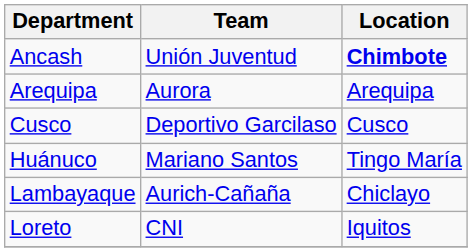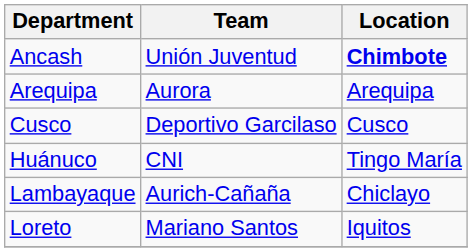 <table class="wikitable">
 <tr>
 <th>Department</th>
 <th>Team</th>
 <th>Location</th>
 </tr>
 <tr>
 <td><a href='#'>Ancash</a></td>
 <td><a href='#'>Unión Juventud</a></td>
 <td><strong><a href='#'>Chimbote</a></strong></td>
 </tr>
 <tr>
 <td><a href='#'>Arequipa</a></td>
 <td><a href='#'>Aurora</a></td>
 <td><a href='#'>Arequipa</a></td>
 </tr>
 <tr>
 <td><a href='#'>Cusco</a></td>
 <td><a href='#'>Deportivo Garcilaso</a></td>
 <td><a href='#'>Cusco</a></td>
 </tr>
 <tr>
 <td><a href='#'>Huánuco</a></td>
-<td><a href='#'>Mariano Santos</a></td>
+<td><a href='#'>CNI</a></td>
 <td><a href='#'>Tingo María</a></td>
 </tr>
 <tr>
 <td><a href='#'>Lambayaque</a></td>
 <td><a href='#'>Aurich-Cañaña</a></td>
 <td><a href='#'>Chiclayo</a></td>
 </tr>
 <tr>
 <td><a href='#'>Loreto</a></td>
-<td><a href='#'>CNI</a></td>
+<td><a href='#'>Mariano Santos</a></td>
 <td><a href='#'>Iquitos</a></td>
 </tr>
 <tr>
 </tr>
 </table>
